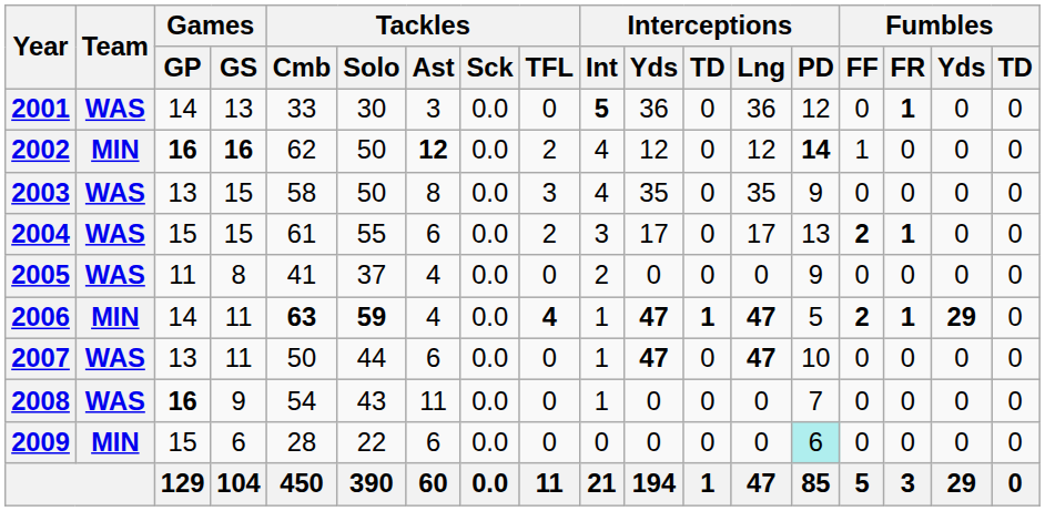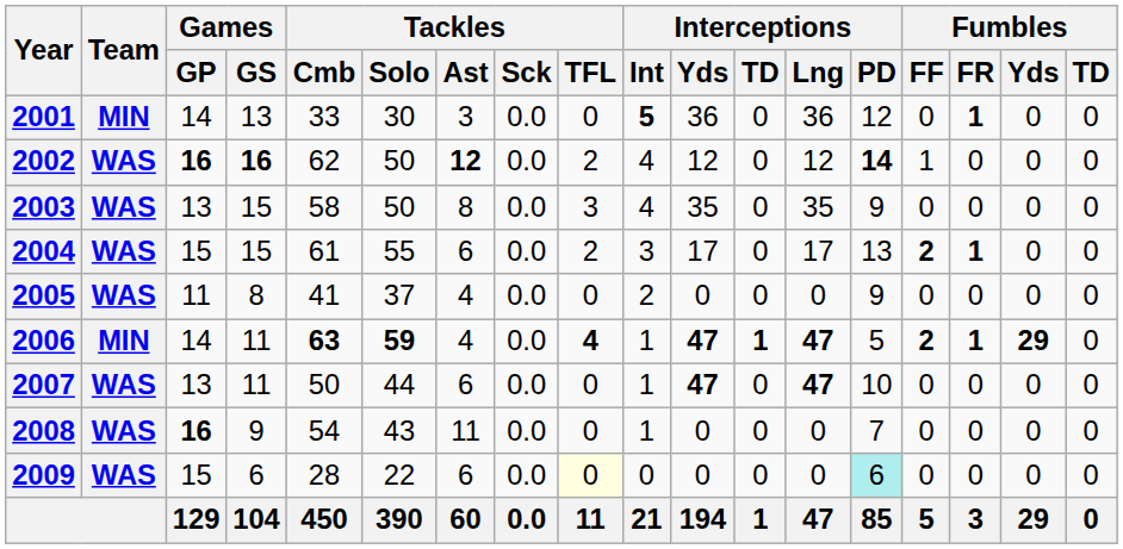 <table class="wikitable" style="text-align:center">
 <tr>
 <th rowspan="2">Year</th>
 <th rowspan="2">Team</th>
 <th colspan="2">Games</th>
 <th colspan="5">Tackles</th>
 <th colspan="5">Interceptions</th>
 <th colspan="4">Fumbles</th>
 </tr>
 <tr>
 <th>GP</th>
 <th>GS</th>
 <th>Cmb</th>
 <th>Solo</th>
 <th>Ast</th>
 <th>Sck</th>
 <th>TFL</th>
 <th>Int</th>
 <th>Yds</th>
 <th>TD</th>
 <th>Lng</th>
 <th>PD</th>
 <th>FF</th>
 <th>FR</th>
 <th>Yds</th>
 <th>TD</th>
 </tr>
 <tr>
 <th><a href='#'>2001</a></th>
-<th><a href='#'>WAS</a></th>
+<th><a href='#'>MIN</a></th>
 <td>14</td>
 <td>13</td>
 <td>33</td>
 <td>30</td>
 <td>3</td>
 <td>0.0</td>
 <td>0</td>
 <td><strong>5</strong></td>
 <td>36</td>
 <td>0</td>
 <td>36</td>
 <td>12</td>
 <td>0</td>
 <td><strong>1</strong></td>
 <td>0</td>
 <td>0</td>
 </tr>
 <tr>
 <th><a href='#'>2002</a></th>
-<th><a href='#'>MIN</a></th>
+<th><a href='#'>WAS</a></th>
 <td><strong>16</strong></td>
 <td><strong>16</strong></td>
 <td>62</td>
 <td>50</td>
 <td><strong>12</strong></td>
 <td>0.0</td>
 <td>2</td>
 <td>4</td>
 <td>12</td>
 <td>0</td>
 <td>12</td>
 <td><strong>14</strong></td>
 <td>1</td>
 <td>0</td>
 <td>0</td>
 <td>0</td>
 </tr>
 <tr>
 <th><a href='#'>2003</a></th>
 <th><a href='#'>WAS</a></th>
 <td>13</td>
 <td>15</td>
 <td>58</td>
 <td>50</td>
 <td>8</td>
 <td>0.0</td>
 <td>3</td>
 <td>4</td>
 <td>35</td>
 <td>0</td>
 <td>35</td>
 <td>9</td>
 <td>0</td>
 <td>0</td>
 <td>0</td>
 <td>0</td>
 </tr>
 <tr>
 <th><a href='#'>2004</a></th>
 <th><a href='#'>WAS</a></th>
 <td>15</td>
 <td>15</td>
 <td>61</td>
 <td>55</td>
 <td>6</td>
 <td>0.0</td>
 <td>2</td>
 <td>3</td>
 <td>17</td>
 <td>0</td>
 <td>17</td>
 <td>13</td>
 <td><strong>2</strong></td>
 <td><strong>1</strong></td>
 <td>0</td>
 <td>0</td>
 </tr>
 <tr>
 <th><a href='#'>2005</a></th>
 <th><a href='#'>WAS</a></th>
 <td>11</td>
 <td>8</td>
 <td>41</td>
 <td>37</td>
 <td>4</td>
 <td>0.0</td>
 <td>0</td>
 <td>2</td>
 <td>0</td>
 <td>0</td>
 <td>0</td>
 <td>9</td>
 <td>0</td>
 <td>0</td>
 <td>0</td>
 <td>0</td>
 </tr>
 <tr>
 <th><a href='#'>2006</a></th>
 <th><a href='#'>MIN</a></th>
 <td>14</td>
 <td>11</td>
 <td><strong>63</strong></td>
 <td><strong>59</strong></td>
 <td>4</td>
 <td>0.0</td>
 <td><strong>4</strong></td>
 <td>1</td>
 <td><strong>47</strong></td>
 <td><strong>1</strong></td>
 <td><strong>47</strong></td>
 <td>5</td>
 <td><strong>2</strong></td>
 <td><strong>1</strong></td>
 <td><strong>29</strong></td>
 <td>0</td>
 </tr>
 <tr>
 <th><a href='#'>2007</a></th>
 <th><a href='#'>WAS</a></th>
 <td>13</td>
 <td>11</td>
 <td>50</td>
 <td>44</td>
 <td>6</td>
 <td>0.0</td>
 <td>0</td>
 <td>1</td>
 <td><strong>47</strong></td>
 <td>0</td>
 <td><strong>47</strong></td>
 <td>10</td>
 <td>0</td>
 <td>0</td>
 <td>0</td>
 <td>0</td>
 </tr>
 <tr>
 <th><a href='#'>2008</a></th>
 <th><a href='#'>WAS</a></th>
 <td><strong>16</strong></td>
 <td>9</td>
 <td>54</td>
 <td>43</td>
 <td>11</td>
 <td>0.0</td>
 <td>0</td>
 <td>1</td>
 <td>0</td>
 <td>0</td>
 <td>0</td>
 <td>7</td>
 <td>0</td>
 <td>0</td>
 <td>0</td>
 <td>0</td>
 </tr>
 <tr>
 <th><a href='#'>2009</a></th>
-<th><a href='#'>MIN</a></th>
+<th><a href='#'>WAS</a></th>
 <td>15</td>
 <td>6</td>
 <td>28</td>
 <td>22</td>
 <td>6</td>
 <td>0.0</td>
-<td>0</td>
+<td style="background: lightyellow;">0</td>
 <td>0</td>
 <td>0</td>
 <td>0</td>
 <td>0</td>
 <td style="background: paleturquoise;">6</td>
 <td>0</td>
 <td>0</td>
 <td>0</td>
 <td>0</td>
 </tr>
 <tr>
 <th colspan="2"></th>
 <th>129</th>
 <th>104</th>
 <th>450</th>
 <th>390</th>
 <th>60</th>
 <th>0.0</th>
 <th>11</th>
 <th>21</th>
 <th>194</th>
 <th>1</th>
 <th>47</th>
 <th>85</th>
 <th>5</th>
 <th>3</th>
 <th>29</th>
 <th>0</th>
 </tr>
 </table>
